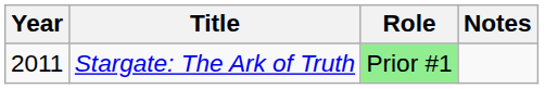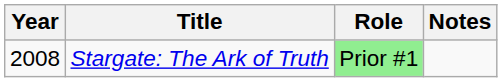 <table class="wikitable">
 <tr>
 <th>Year</th>
 <th>Title</th>
 <th>Role</th>
 <th>Notes</th>
 </tr>
 <tr>
-<td>2011</td>
+<td>2008</td>
 <td><em><a href='#'>Stargate: The Ark of Truth</a></em></td>
 <td style="background: lightgreen;">Prior #1</td>
 <td></td>
 </tr>
 </table>
